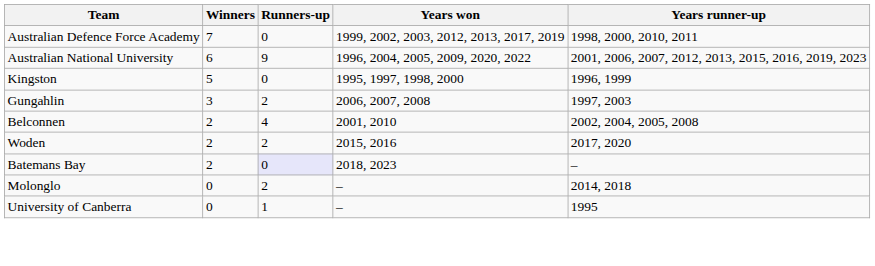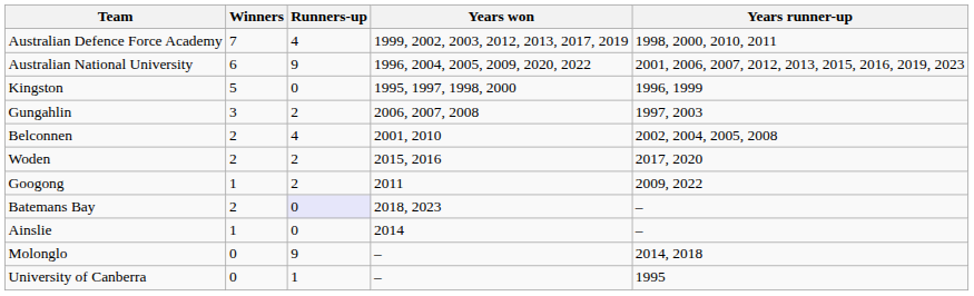 <table class="wikitable sortable">
 <tr>
 <th>Team</th>
 <th>Winners</th>
 <th>Runners-up</th>
 <th>Years won</th>
 <th>Years runner-up</th>
 </tr>
 <tr>
 <td> Australian Defence Force Academy</td>
 <td>7</td>
-<td>0</td>
+<td>4</td>
 <td>1999, 2002, 2003, 2012, 2013, 2017, 2019</td>
 <td>1998, 2000, 2010, 2011</td>
 </tr>
 <tr>
 <td> Australian National University</td>
 <td>6</td>
 <td>9</td>
 <td>1996, 2004, 2005, 2009, 2020, 2022</td>
 <td>2001, 2006, 2007, 2012, 2013, 2015, 2016, 2019, 2023</td>
 </tr>
 <tr>
 <td> Kingston</td>
 <td>5</td>
 <td>0</td>
 <td>1995, 1997, 1998, 2000</td>
 <td>1996, 1999</td>
 </tr>
 <tr>
 <td> Gungahlin</td>
 <td>3</td>
 <td>2</td>
 <td>2006, 2007, 2008</td>
 <td>1997, 2003</td>
 </tr>
 <tr>
 <td> Belconnen</td>
 <td>2</td>
 <td>4</td>
 <td>2001, 2010</td>
 <td>2002, 2004, 2005, 2008</td>
 </tr>
 <tr>
 <td> Woden</td>
 <td>2</td>
 <td>2</td>
 <td>2015, 2016</td>
 <td>2017, 2020</td>
 </tr>
 <tr>
+<td> Googong</td>
+<td>1</td>
+<td>2</td>
+<td>2011</td>
+<td>2009, 2022</td>
+</tr>
+<tr>
 <td> Batemans Bay</td>
 <td>2</td>
 <td style="background: lavender;">0</td>
 <td>2018, 2023</td>
 <td>–</td>
 </tr>
 <tr>
+<td> Ainslie</td>
+<td>1</td>
+<td>0</td>
+<td>2014</td>
+<td>–</td>
+</tr>
+<tr>
 <td> Molonglo</td>
 <td>0</td>
-<td>2</td>
+<td>9</td>
 <td>–</td>
 <td>2014, 2018</td>
 </tr>
 <tr>
 <td> University of Canberra</td>
 <td>0</td>
 <td>1</td>
 <td>–</td>
 <td>1995</td>
 </tr>
 </table>
